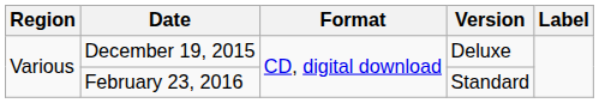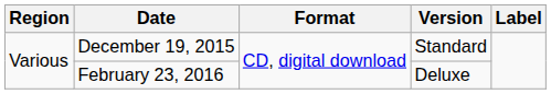 <table class="wikitable sortable">
 <tr>
 <th>Region</th>
 <th>Date</th>
 <th>Format</th>
 <th>Version</th>
 <th>Label</th>
 </tr>
 <tr>
 <td rowspan="2">Various</td>
 <td>December 19, 2015</td>
 <td rowspan="2"><a href='#'>CD</a>, <a href='#'>digital download</a></td>
-<td>Deluxe</td>
+<td>Standard</td>
 <td rowspan ="2"></td>
 </tr>
 <tr>
 <td>February 23, 2016</td>
-<td>Standard</td>
+<td>Deluxe</td>
 </tr>
 </table>
